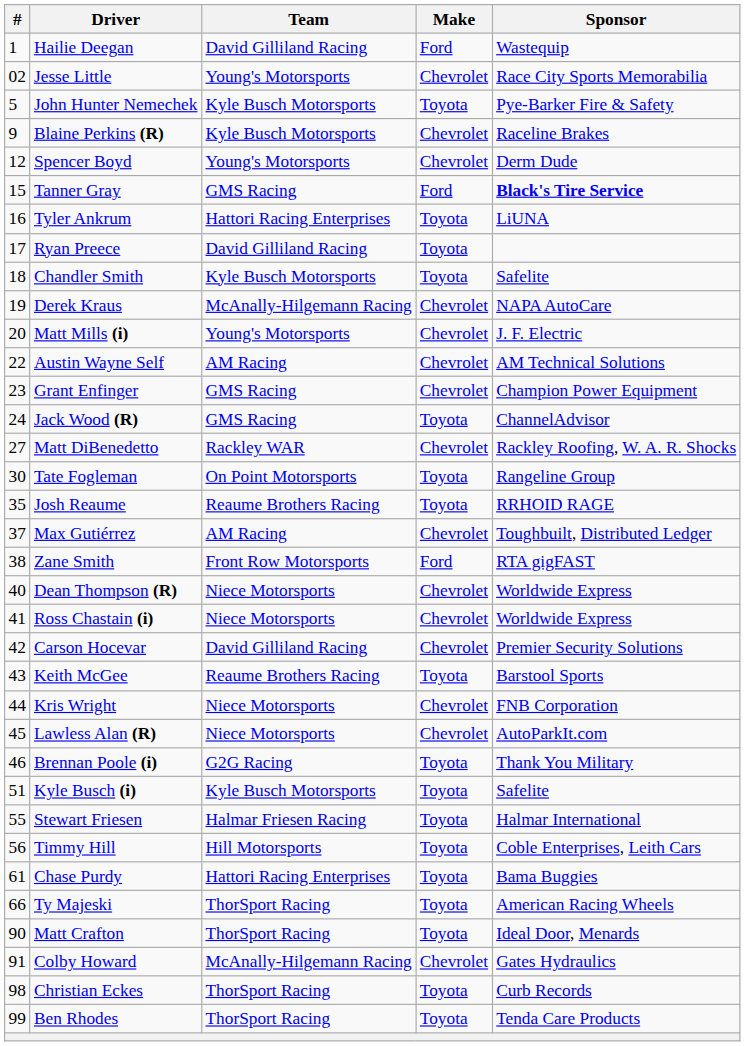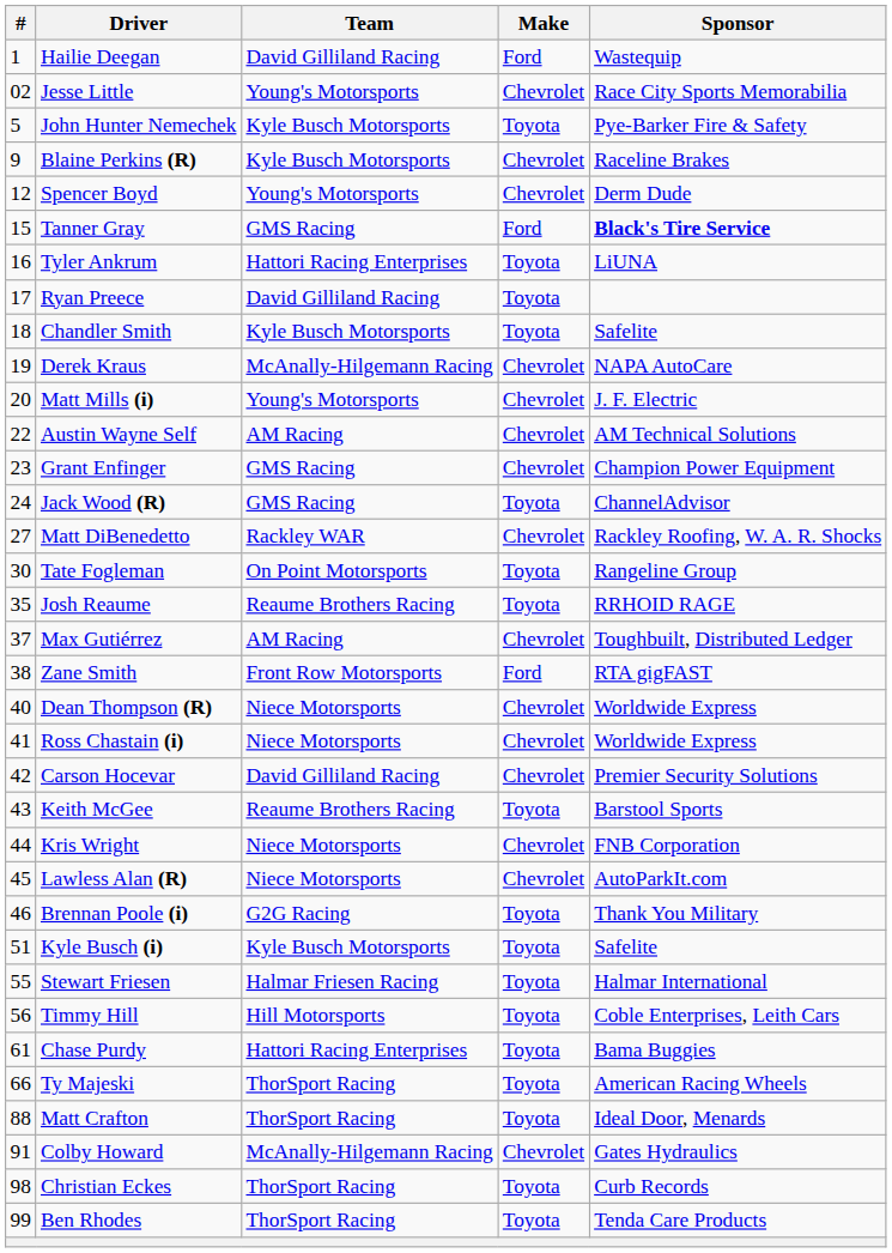 <table class="wikitable" style="font-size:95%">
 <tr>
 <th>#</th>
 <th>Driver</th>
 <th>Team</th>
 <th>Make</th>
 <th>Sponsor</th>
 </tr>
 <tr>
 <td>1</td>
 <td><a href='#'>Hailie Deegan</a></td>
 <td><a href='#'>David Gilliland Racing</a></td>
 <td><a href='#'>Ford</a></td>
 <td><a href='#'>Wastequip</a></td>
 </tr>
 <tr>
 <td>02</td>
 <td><a href='#'>Jesse Little</a></td>
 <td><a href='#'>Young's Motorsports</a></td>
 <td><a href='#'>Chevrolet</a></td>
 <td><a href='#'>Race City Sports Memorabilia</a></td>
 </tr>
 <tr>
 <td>5</td>
 <td nowrap><a href='#'>John Hunter Nemechek</a></td>
 <td><a href='#'>Kyle Busch Motorsports</a></td>
 <td><a href='#'>Toyota</a></td>
 <td><a href='#'>Pye-Barker Fire & Safety</a></td>
 </tr>
 <tr>
 <td>9</td>
 <td><a href='#'>Blaine Perkins</a> <strong>(R)</strong></td>
 <td><a href='#'>Kyle Busch Motorsports</a></td>
 <td><a href='#'>Chevrolet</a></td>
 <td><a href='#'>Raceline Brakes</a></td>
 </tr>
 <tr>
 <td>12</td>
 <td><a href='#'>Spencer Boyd</a></td>
 <td><a href='#'>Young's Motorsports</a></td>
 <td><a href='#'>Chevrolet</a></td>
 <td><a href='#'>Derm Dude</a></td>
 </tr>
 <tr>
 <td>15</td>
 <td><a href='#'>Tanner Gray</a></td>
 <td><a href='#'>GMS Racing</a></td>
 <td><a href='#'>Ford</a></td>
 <td><strong><a href='#'>Black's Tire Service</a></strong></td>
 </tr>
 <tr>
 <td>16</td>
 <td><a href='#'>Tyler Ankrum</a></td>
 <td><a href='#'>Hattori Racing Enterprises</a></td>
 <td><a href='#'>Toyota</a></td>
 <td><a href='#'>LiUNA</a></td>
 </tr>
 <tr>
 <td>17</td>
 <td><a href='#'>Ryan Preece</a></td>
 <td><a href='#'>David Gilliland Racing</a></td>
 <td><a href='#'>Toyota</a></td>
 <td></td>
 </tr>
 <tr>
 <td>18</td>
 <td><a href='#'>Chandler Smith</a></td>
 <td><a href='#'>Kyle Busch Motorsports</a></td>
 <td><a href='#'>Toyota</a></td>
 <td><a href='#'>Safelite</a></td>
 </tr>
 <tr>
 <td>19</td>
 <td><a href='#'>Derek Kraus</a></td>
 <td nowrap><a href='#'>McAnally-Hilgemann Racing</a></td>
 <td><a href='#'>Chevrolet</a></td>
 <td><a href='#'>NAPA AutoCare</a></td>
 </tr>
 <tr>
 <td>20</td>
 <td><a href='#'>Matt Mills</a> <strong>(i)</strong></td>
 <td><a href='#'>Young's Motorsports</a></td>
 <td><a href='#'>Chevrolet</a></td>
 <td><a href='#'>J. F. Electric</a></td>
 </tr>
 <tr>
 <td>22</td>
 <td><a href='#'>Austin Wayne Self</a></td>
 <td><a href='#'>AM Racing</a></td>
 <td><a href='#'>Chevrolet</a></td>
 <td><a href='#'>AM Technical Solutions</a></td>
 </tr>
 <tr>
 <td>23</td>
 <td><a href='#'>Grant Enfinger</a></td>
 <td><a href='#'>GMS Racing</a></td>
 <td><a href='#'>Chevrolet</a></td>
 <td><a href='#'>Champion Power Equipment</a></td>
 </tr>
 <tr>
 <td>24</td>
 <td><a href='#'>Jack Wood</a> <strong>(R)</strong></td>
 <td><a href='#'>GMS Racing</a></td>
 <td><a href='#'>Toyota</a></td>
 <td><a href='#'>ChannelAdvisor</a></td>
 </tr>
 <tr>
 <td>27</td>
 <td><a href='#'>Matt DiBenedetto</a></td>
 <td><a href='#'>Rackley WAR</a></td>
 <td><a href='#'>Chevrolet</a></td>
 <td nowrap><a href='#'>Rackley Roofing</a>, <a href='#'>W. A. R. Shocks</a></td>
 </tr>
 <tr>
 <td>30</td>
 <td><a href='#'>Tate Fogleman</a></td>
 <td><a href='#'>On Point Motorsports</a></td>
 <td><a href='#'>Toyota</a></td>
 <td><a href='#'>Rangeline Group</a></td>
 </tr>
 <tr>
 <td>35</td>
 <td><a href='#'>Josh Reaume</a></td>
 <td><a href='#'>Reaume Brothers Racing</a></td>
 <td><a href='#'>Toyota</a></td>
 <td><a href='#'>RRHOID RAGE</a></td>
 </tr>
 <tr>
 <td>37</td>
 <td><a href='#'>Max Gutiérrez</a></td>
 <td><a href='#'>AM Racing</a></td>
 <td><a href='#'>Chevrolet</a></td>
 <td><a href='#'>Toughbuilt</a>, <a href='#'>Distributed Ledger</a></td>
 </tr>
 <tr>
 <td>38</td>
 <td><a href='#'>Zane Smith</a></td>
 <td><a href='#'>Front Row Motorsports</a></td>
 <td><a href='#'>Ford</a></td>
 <td><a href='#'>RTA gigFAST</a></td>
 </tr>
 <tr>
 <td>40</td>
 <td><a href='#'>Dean Thompson</a> <strong>(R)</strong></td>
 <td><a href='#'>Niece Motorsports</a></td>
 <td><a href='#'>Chevrolet</a></td>
 <td><a href='#'>Worldwide Express</a></td>
 </tr>
 <tr>
 <td>41</td>
 <td><a href='#'>Ross Chastain</a> <strong>(i)</strong></td>
 <td><a href='#'>Niece Motorsports</a></td>
 <td><a href='#'>Chevrolet</a></td>
 <td><a href='#'>Worldwide Express</a></td>
 </tr>
 <tr>
 <td>42</td>
 <td><a href='#'>Carson Hocevar</a></td>
 <td><a href='#'>David Gilliland Racing</a></td>
 <td><a href='#'>Chevrolet</a></td>
 <td><a href='#'>Premier Security Solutions</a></td>
 </tr>
 <tr>
 <td>43</td>
 <td><a href='#'>Keith McGee</a></td>
 <td><a href='#'>Reaume Brothers Racing</a></td>
 <td><a href='#'>Toyota</a></td>
 <td><a href='#'>Barstool Sports</a></td>
 </tr>
 <tr>
 <td>44</td>
 <td><a href='#'>Kris Wright</a></td>
 <td><a href='#'>Niece Motorsports</a></td>
 <td><a href='#'>Chevrolet</a></td>
 <td><a href='#'>FNB Corporation</a></td>
 </tr>
 <tr>
 <td>45</td>
 <td><a href='#'>Lawless Alan</a> <strong>(R)</strong></td>
 <td><a href='#'>Niece Motorsports</a></td>
 <td><a href='#'>Chevrolet</a></td>
 <td><a href='#'>AutoParkIt.com</a></td>
 </tr>
 <tr>
 <td>46</td>
 <td><a href='#'>Brennan Poole</a> <strong>(i)</strong></td>
 <td><a href='#'>G2G Racing</a></td>
 <td><a href='#'>Toyota</a></td>
 <td><a href='#'>Thank You Military</a></td>
 </tr>
 <tr>
 <td>51</td>
 <td><a href='#'>Kyle Busch</a> <strong>(i)</strong></td>
 <td><a href='#'>Kyle Busch Motorsports</a></td>
 <td><a href='#'>Toyota</a></td>
 <td><a href='#'>Safelite</a></td>
 </tr>
 <tr>
 <td>55</td>
 <td><a href='#'>Stewart Friesen</a></td>
 <td><a href='#'>Halmar Friesen Racing</a></td>
 <td><a href='#'>Toyota</a></td>
 <td><a href='#'>Halmar International</a></td>
 </tr>
 <tr>
 <td>56</td>
 <td><a href='#'>Timmy Hill</a></td>
 <td><a href='#'>Hill Motorsports</a></td>
 <td><a href='#'>Toyota</a></td>
 <td><a href='#'>Coble Enterprises</a>, <a href='#'>Leith Cars</a></td>
 </tr>
 <tr>
 <td>61</td>
 <td><a href='#'>Chase Purdy</a></td>
 <td><a href='#'>Hattori Racing Enterprises</a></td>
 <td><a href='#'>Toyota</a></td>
 <td><a href='#'>Bama Buggies</a></td>
 </tr>
 <tr>
 <td>66</td>
 <td><a href='#'>Ty Majeski</a></td>
 <td><a href='#'>ThorSport Racing</a></td>
 <td><a href='#'>Toyota</a></td>
 <td><a href='#'>American Racing Wheels</a></td>
 </tr>
 <tr>
-<td>90</td>
+<td>88</td>
 <td><a href='#'>Matt Crafton</a></td>
 <td><a href='#'>ThorSport Racing</a></td>
 <td><a href='#'>Toyota</a></td>
 <td><a href='#'>Ideal Door</a>, <a href='#'>Menards</a></td>
 </tr>
 <tr>
 <td>91</td>
 <td><a href='#'>Colby Howard</a></td>
 <td><a href='#'>McAnally-Hilgemann Racing</a></td>
 <td><a href='#'>Chevrolet</a></td>
 <td><a href='#'>Gates Hydraulics</a></td>
 </tr>
 <tr>
 <td>98</td>
 <td><a href='#'>Christian Eckes</a></td>
 <td><a href='#'>ThorSport Racing</a></td>
 <td><a href='#'>Toyota</a></td>
 <td><a href='#'>Curb Records</a></td>
 </tr>
 <tr>
 <td>99</td>
 <td><a href='#'>Ben Rhodes</a></td>
 <td><a href='#'>ThorSport Racing</a></td>
 <td><a href='#'>Toyota</a></td>
 <td><a href='#'>Tenda Care Products</a></td>
 </tr>
 <tr>
 <th colspan="5"></th>
 </tr>
 </table>
